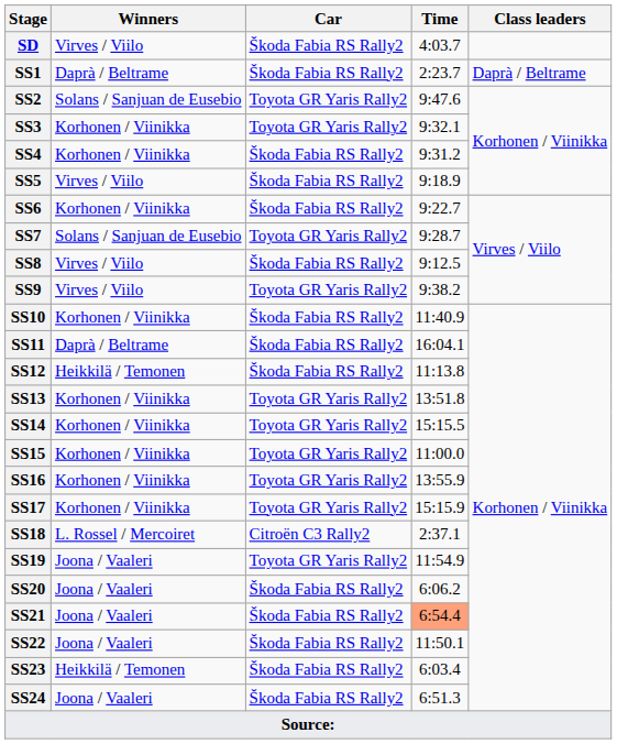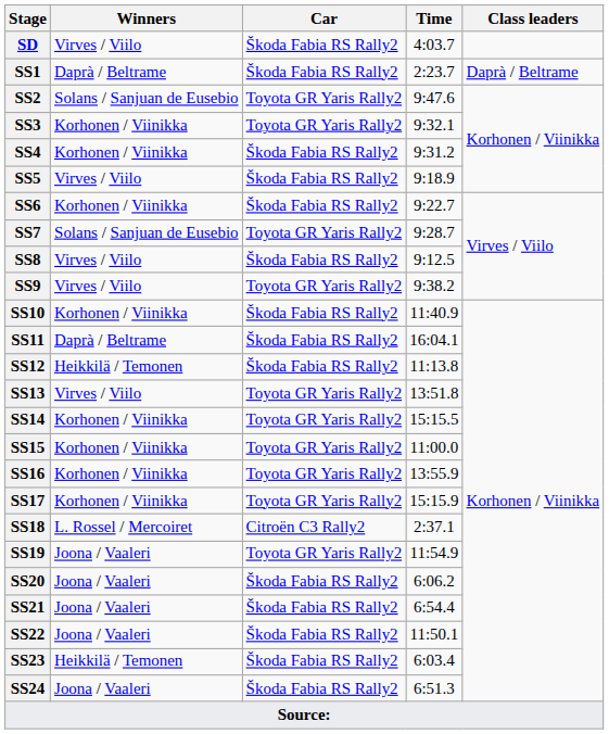 <table class="wikitable" style="font-size:85%">
 <tr>
 <th>Stage</th>
 <th>Winners</th>
 <th>Car</th>
 <th>Time</th>
 <th>Class leaders</th>
 </tr>
 <tr>
 <th><a href='#'>SD</a></th>
 <td><a href='#'>Virves</a> / <a href='#'>Viilo</a></td>
 <td><a href='#'>Škoda Fabia RS Rally2</a></td>
 <td align="center">4:03.7</td>
 <td></td>
 </tr>
 <tr>
 <th>SS1</th>
 <td><a href='#'>Daprà</a> / <a href='#'>Beltrame</a></td>
 <td><a href='#'>Škoda Fabia RS Rally2</a></td>
 <td align="center">2:23.7</td>
 <td><a href='#'>Daprà</a> / <a href='#'>Beltrame</a></td>
 </tr>
 <tr>
 <th>SS2</th>
 <td><a href='#'>Solans</a> / <a href='#'>Sanjuan de Eusebio</a></td>
 <td><a href='#'>Toyota GR Yaris Rally2</a></td>
 <td align="center">9:47.6</td>
 <td rowspan="4"><a href='#'>Korhonen</a> / <a href='#'>Viinikka</a></td>
 </tr>
 <tr>
 <th>SS3</th>
 <td><a href='#'>Korhonen</a> / <a href='#'>Viinikka</a></td>
 <td><a href='#'>Toyota GR Yaris Rally2</a></td>
 <td align="center">9:32.1</td>
 </tr>
 <tr>
 <th>SS4</th>
 <td><a href='#'>Korhonen</a> / <a href='#'>Viinikka</a></td>
 <td><a href='#'>Škoda Fabia RS Rally2</a></td>
 <td align="center">9:31.2</td>
 </tr>
 <tr>
 <th>SS5</th>
 <td><a href='#'>Virves</a> / <a href='#'>Viilo</a></td>
 <td><a href='#'>Škoda Fabia RS Rally2</a></td>
 <td align="center">9:18.9</td>
 </tr>
 <tr>
 <th>SS6</th>
 <td><a href='#'>Korhonen</a> / <a href='#'>Viinikka</a></td>
 <td><a href='#'>Škoda Fabia RS Rally2</a></td>
 <td align="center">9:22.7</td>
 <td rowspan="4"><a href='#'>Virves</a> / <a href='#'>Viilo</a></td>
 </tr>
 <tr>
 <th>SS7</th>
 <td><a href='#'>Solans</a> / <a href='#'>Sanjuan de Eusebio</a></td>
 <td><a href='#'>Toyota GR Yaris Rally2</a></td>
 <td align="center">9:28.7</td>
 </tr>
 <tr>
 <th>SS8</th>
 <td><a href='#'>Virves</a> / <a href='#'>Viilo</a></td>
 <td><a href='#'>Škoda Fabia RS Rally2</a></td>
 <td align="center">9:12.5</td>
 </tr>
 <tr>
 <th>SS9</th>
 <td><a href='#'>Virves</a> / <a href='#'>Viilo</a></td>
 <td><a href='#'>Toyota GR Yaris Rally2</a></td>
 <td align="center">9:38.2</td>
 </tr>
 <tr>
 <th>SS10</th>
 <td><a href='#'>Korhonen</a> / <a href='#'>Viinikka</a></td>
 <td><a href='#'>Škoda Fabia RS Rally2</a></td>
 <td align="center">11:40.9</td>
 <td rowspan="15"><a href='#'>Korhonen</a> / <a href='#'>Viinikka</a></td>
 </tr>
 <tr>
 <th>SS11</th>
 <td><a href='#'>Daprà</a> / <a href='#'>Beltrame</a></td>
 <td><a href='#'>Škoda Fabia RS Rally2</a></td>
 <td align="center">16:04.1</td>
 </tr>
 <tr>
 <th>SS12</th>
 <td><a href='#'>Heikkilä</a> / <a href='#'>Temonen</a></td>
 <td><a href='#'>Škoda Fabia RS Rally2</a></td>
 <td align="center">11:13.8</td>
 </tr>
 <tr>
 <th>SS13</th>
-<td><a href='#'>Korhonen</a> / <a href='#'>Viinikka</a></td>
+<td><a href='#'>Virves</a> / <a href='#'>Viilo</a></td>
 <td><a href='#'>Toyota GR Yaris Rally2</a></td>
 <td align="center">13:51.8</td>
 </tr>
 <tr>
 <th>SS14</th>
 <td><a href='#'>Korhonen</a> / <a href='#'>Viinikka</a></td>
 <td><a href='#'>Toyota GR Yaris Rally2</a></td>
 <td align="center">15:15.5</td>
 </tr>
 <tr>
 <th>SS15</th>
 <td><a href='#'>Korhonen</a> / <a href='#'>Viinikka</a></td>
 <td><a href='#'>Toyota GR Yaris Rally2</a></td>
 <td align="center">11:00.0</td>
 </tr>
 <tr>
 <th>SS16</th>
 <td><a href='#'>Korhonen</a> / <a href='#'>Viinikka</a></td>
 <td><a href='#'>Toyota GR Yaris Rally2</a></td>
 <td align="center">13:55.9</td>
 </tr>
 <tr>
 <th>SS17</th>
 <td><a href='#'>Korhonen</a> / <a href='#'>Viinikka</a></td>
 <td><a href='#'>Toyota GR Yaris Rally2</a></td>
 <td align="center">15:15.9</td>
 </tr>
 <tr>
 <th>SS18</th>
 <td><a href='#'>L. Rossel</a> / <a href='#'>Mercoiret</a></td>
 <td><a href='#'>Citroën C3 Rally2</a></td>
 <td align="center">2:37.1</td>
 </tr>
 <tr>
 <th>SS19</th>
 <td><a href='#'>Joona</a> / <a href='#'>Vaaleri</a></td>
 <td><a href='#'>Toyota GR Yaris Rally2</a></td>
 <td align="center">11:54.9</td>
 </tr>
 <tr>
 <th>SS20</th>
 <td><a href='#'>Joona</a> / <a href='#'>Vaaleri</a></td>
 <td><a href='#'>Škoda Fabia RS Rally2</a></td>
 <td align="center">6:06.2</td>
 </tr>
 <tr>
 <th>SS21</th>
 <td><a href='#'>Joona</a> / <a href='#'>Vaaleri</a></td>
 <td><a href='#'>Škoda Fabia RS Rally2</a></td>
-<td align="center" style="background: lightsalmon;">6:54.4</td>
+<td align="center">6:54.4</td>
 </tr>
 <tr>
 <th>SS22</th>
 <td><a href='#'>Joona</a> / <a href='#'>Vaaleri</a></td>
 <td><a href='#'>Škoda Fabia RS Rally2</a></td>
 <td align="center">11:50.1</td>
 </tr>
 <tr>
 <th>SS23</th>
 <td><a href='#'>Heikkilä</a> / <a href='#'>Temonen</a></td>
 <td><a href='#'>Škoda Fabia RS Rally2</a></td>
 <td align="center">6:03.4</td>
 </tr>
 <tr>
 <th>SS24</th>
 <td><a href='#'>Joona</a> / <a href='#'>Vaaleri</a></td>
 <td><a href='#'>Škoda Fabia RS Rally2</a></td>
 <td align="center">6:51.3</td>
 </tr>
 <tr>
 <td style="background-color:#EAECF0; text-align:center" colspan="5"><strong>Source:</strong></td>
 </tr>
 </table>
